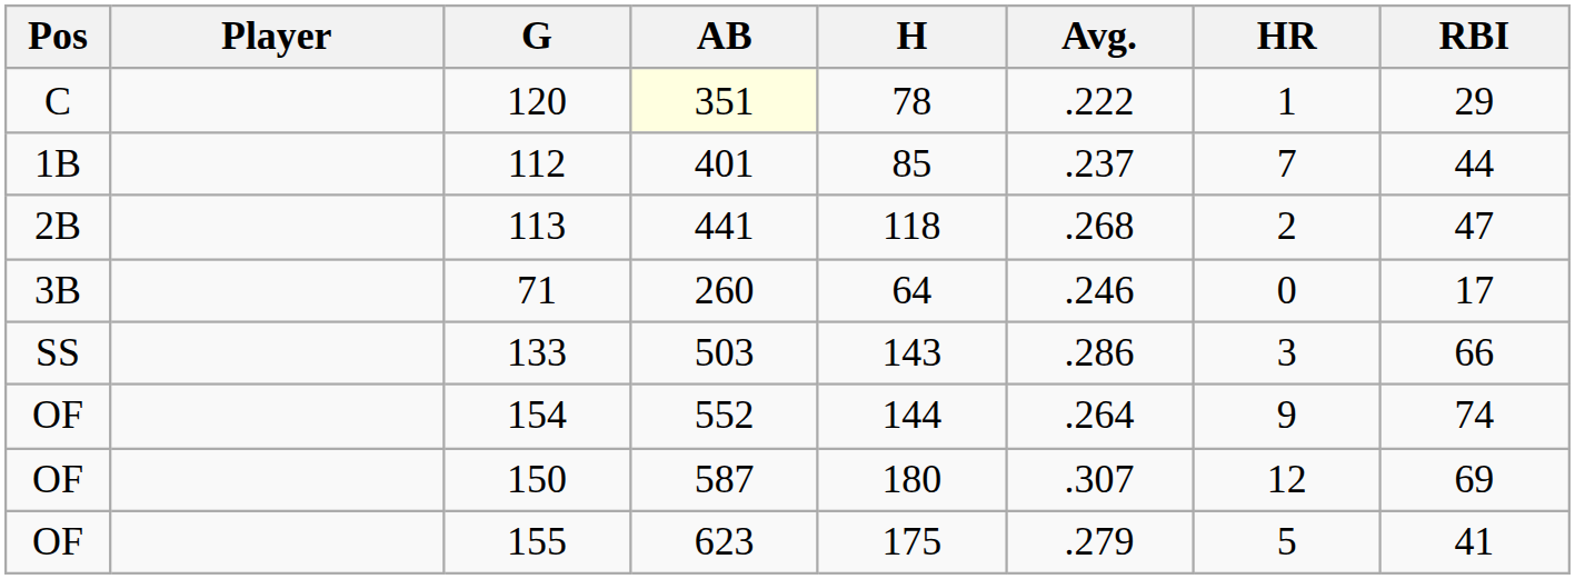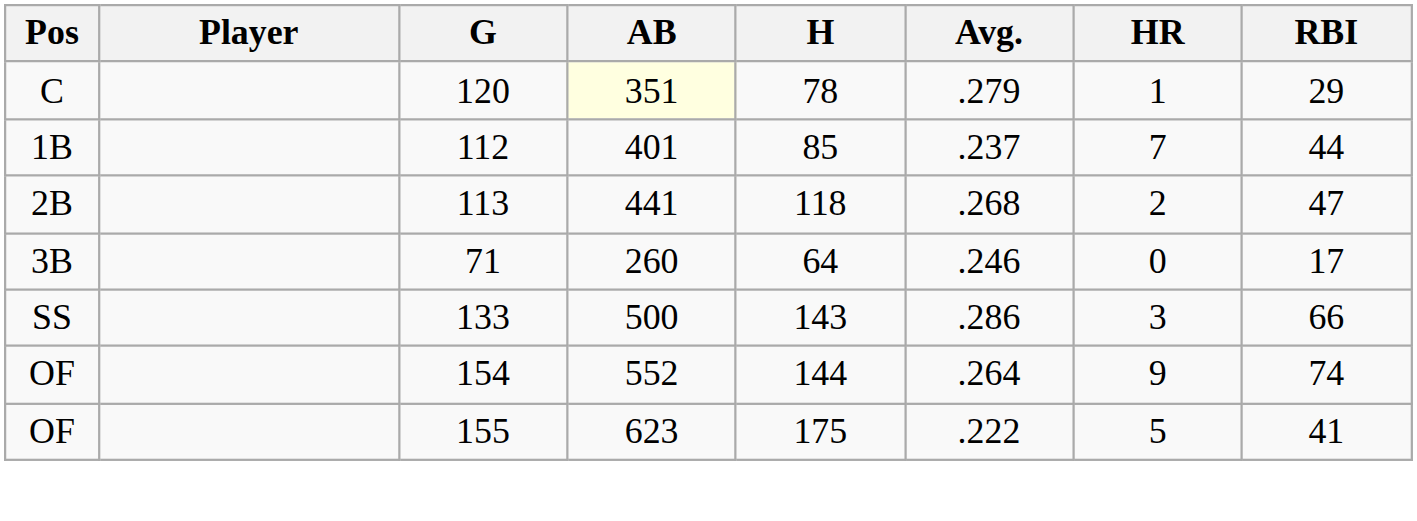 <table class="wikitable sortable">
 <tr>
 <th bgcolor="#DDDDFF" width="5%">Pos</th>
 <th bgcolor="#DDDDFF" width="16%">Player</th>
 <th bgcolor="#DDDDFF" width="9%">G</th>
 <th bgcolor="#DDDDFF" width="9%">AB</th>
 <th bgcolor="#DDDDFF" width="9%">H</th>
 <th bgcolor="#DDDDFF" width="9%">Avg.</th>
 <th bgcolor="#DDDDFF" width="9%">HR</th>
 <th bgcolor="#DDDDFF" width="9%">RBI</th>
 </tr>
 <tr align="center">
 <td>C</td>
 <td></td>
 <td>120</td>
 <td style="background: lightyellow;">351</td>
 <td>78</td>
-<td>.222</td>
+<td>.279</td>
 <td>1</td>
 <td>29</td>
 </tr>
 <tr align="center">
 <td>1B</td>
 <td></td>
 <td>112</td>
 <td>401</td>
 <td>85</td>
 <td>.237</td>
 <td>7</td>
 <td>44</td>
 </tr>
 <tr align="center">
 <td>2B</td>
 <td></td>
 <td>113</td>
 <td>441</td>
 <td>118</td>
 <td>.268</td>
 <td>2</td>
 <td>47</td>
 </tr>
 <tr align="center">
 <td>3B</td>
 <td></td>
 <td>71</td>
 <td>260</td>
 <td>64</td>
 <td>.246</td>
 <td>0</td>
 <td>17</td>
 </tr>
 <tr align="center">
 <td>SS</td>
 <td></td>
 <td>133</td>
-<td>503</td>
+<td>500</td>
 <td>143</td>
 <td>.286</td>
 <td>3</td>
 <td>66</td>
 </tr>
 <tr align="center">
 <td>OF</td>
 <td></td>
 <td>154</td>
 <td>552</td>
 <td>144</td>
 <td>.264</td>
 <td>9</td>
 <td>74</td>
 </tr>
 <tr align="center">
 <td>OF</td>
 <td></td>
-<td>150</td>
-<td>587</td>
-<td>180</td>
-<td>.307</td>
-<td>12</td>
-<td>69</td>
-</tr>
-<tr align="center">
-<td>OF</td>
-<td></td>
 <td>155</td>
 <td>623</td>
 <td>175</td>
-<td>.279</td>
+<td>.222</td>
 <td>5</td>
 <td>41</td>
 </tr>
 </table>
